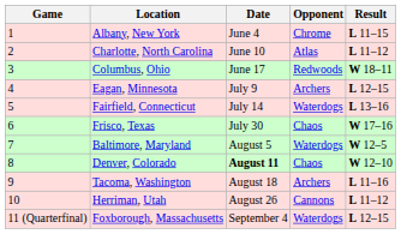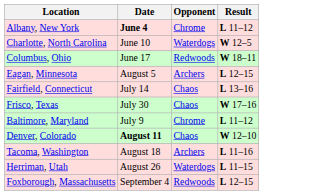 <table class="wikitable">
 <tr>
-<th>Game</th>
 <th>Location</th>
 <th>Date</th>
 <th>Opponent</th>
 <th>Result</th>
 </tr>
 <tr bgcolor="#FFDDDD">
-<td>1</td>
 <td><a href='#'>Albany</a>, <a href='#'>New York</a></td>
-<td>June 4</td>
+<td><strong>June 4</strong></td>
 <td><a href='#'>Chrome</a></td>
-<td><strong>L</strong> 11–15</td>
+<td><strong>L</strong> 11–12</td>
 </tr>
 <tr bgcolor="#FFDDDD">
-<td>2</td>
 <td><a href='#'>Charlotte</a>, <a href='#'>North Carolina</a></td>
 <td>June 10</td>
-<td><a href='#'>Atlas</a></td>
-<td><strong>L</strong> 11–12</td>
+<td><a href='#'>Waterdogs</a></td>
+<td><strong>W</strong> 12–5</td>
 </tr>
 <tr bgcolor="#CCFFCC">
-<td>3</td>
 <td><a href='#'>Columbus</a>, <a href='#'>Ohio</a></td>
 <td>June 17</td>
 <td><a href='#'>Redwoods</a></td>
 <td><strong>W</strong> 18–11</td>
 </tr>
 <tr bgcolor="#FFDDDD">
-<td>4</td>
 <td><a href='#'>Eagan</a>, <a href='#'>Minnesota</a></td>
-<td>July 9</td>
+<td>August 5</td>
 <td><a href='#'>Archers</a></td>
 <td><strong>L</strong> 12–15</td>
 </tr>
 <tr bgcolor="#FFDDDD">
-<td>5</td>
 <td><a href='#'>Fairfield</a>, <a href='#'>Connecticut</a></td>
 <td>July 14</td>
-<td><a href='#'>Waterdogs</a></td>
+<td><a href='#'>Chaos</a></td>
 <td><strong>L</strong> 13–16</td>
 </tr>
 <tr bgcolor="#CCFFCC">
-<td>6</td>
 <td><a href='#'>Frisco</a>, <a href='#'>Texas</a></td>
 <td>July 30</td>
 <td><a href='#'>Chaos</a></td>
 <td><strong>W</strong> 17–16</td>
 </tr>
 <tr bgcolor="#CCFFCC">
-<td>7</td>
 <td><a href='#'>Baltimore</a>, <a href='#'>Maryland</a></td>
-<td>August 5</td>
-<td><a href='#'>Waterdogs</a></td>
-<td><strong>W</strong> 12–5</td>
+<td>July 9</td>
+<td><a href='#'>Chrome</a></td>
+<td><strong>L</strong> 11–12</td>
 </tr>
 <tr bgcolor="#CCFFCC">
-<td>8</td>
 <td><a href='#'>Denver</a>, <a href='#'>Colorado</a></td>
 <td><strong>August 11</strong></td>
 <td><a href='#'>Chaos</a></td>
 <td><strong>W</strong> 12–10</td>
 </tr>
 <tr bgcolor="#FFDDDD">
-<td>9</td>
 <td><a href='#'>Tacoma</a>, <a href='#'>Washington</a></td>
 <td>August 18</td>
 <td><a href='#'>Archers</a></td>
 <td><strong>L</strong> 11–16</td>
 </tr>
 <tr bgcolor="#FFDDDD">
-<td>10</td>
 <td><a href='#'>Herriman</a>, <a href='#'>Utah</a></td>
 <td>August 26</td>
-<td><a href='#'>Cannons</a></td>
-<td><strong>L</strong> 11–12</td>
+<td><a href='#'>Waterdogs</a></td>
+<td><strong>L</strong> 11–15</td>
 </tr>
 <tr bgcolor="#FFDDDD">
-<td>11 (Quarterfinal)</td>
 <td><a href='#'>Foxborough</a>, <a href='#'>Massachusetts</a></td>
 <td>September 4</td>
-<td><a href='#'>Waterdogs</a></td>
+<td><a href='#'>Redwoods</a></td>
 <td><strong>L</strong> 12–15</td>
 </tr>
 </table>
